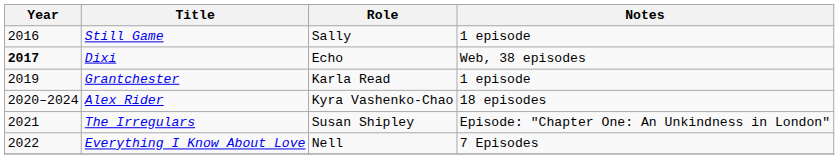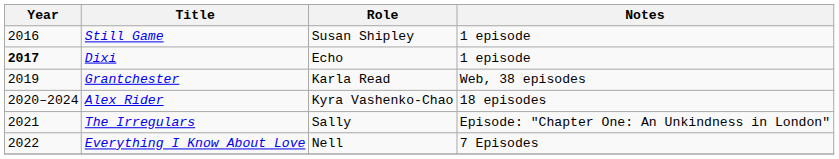 <table class="wikitable sortable">
 <tr>
 <th>Year</th>
 <th>Title</th>
 <th>Role</th>
 <th>Notes</th>
 </tr>
 <tr>
 <td>2016</td>
 <td><em><a href='#'>Still Game</a> </em></td>
-<td>Sally</td>
+<td>Susan Shipley</td>
 <td>1 episode</td>
 </tr>
 <tr>
 <td><strong>2017</strong></td>
 <td><em><a href='#'>Dixi</a></em></td>
 <td>Echo</td>
-<td>Web, 38 episodes</td>
+<td>1 episode</td>
 </tr>
 <tr>
 <td>2019</td>
 <td><em><a href='#'>Grantchester</a> </em></td>
 <td>Karla Read</td>
-<td>1 episode</td>
+<td>Web, 38 episodes</td>
 </tr>
 <tr>
 <td>2020–2024</td>
 <td><em><a href='#'>Alex Rider</a></em></td>
 <td>Kyra Vashenko-Chao</td>
 <td>18 episodes</td>
 </tr>
 <tr>
 <td>2021</td>
 <td><em><a href='#'>The Irregulars</a></em></td>
-<td>Susan Shipley</td>
+<td>Sally</td>
 <td>Episode: "Chapter One: An Unkindness in London"</td>
 </tr>
 <tr>
 <td>2022</td>
 <td><em><a href='#'>Everything I Know About Love</a></em></td>
 <td>Nell</td>
 <td>7 Episodes</td>
 </tr>
 <tr>
 </tr>
 </table>
